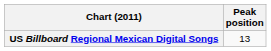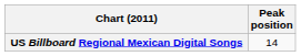 <table class="wikitable sortable plainrowheaders">
 <tr>
 <th style="width: 22em">Chart (2011)</th>
 <th>Peak<br>position</th>
 </tr>
 <tr>
 <th scope=row>US <em>Billboard</em> <a href='#'>Regional Mexican Digital Songs</a></th>
-<td style="text-align:center;">13</td>
+<td style="text-align:center;">14</td>
 </tr>
 </table>
